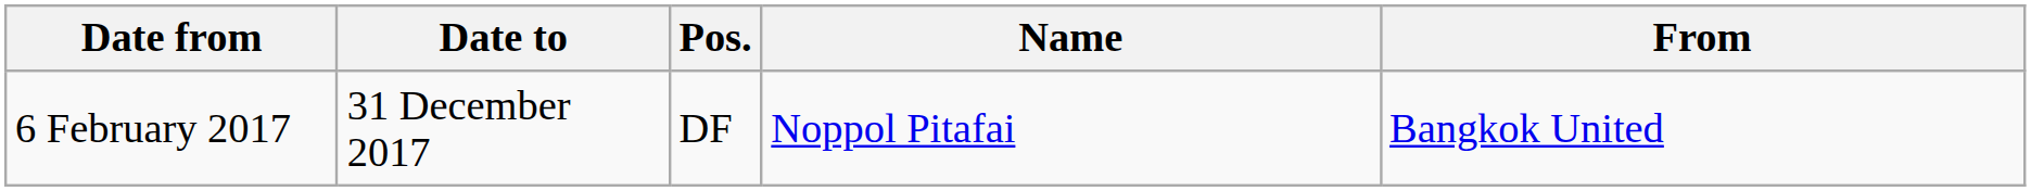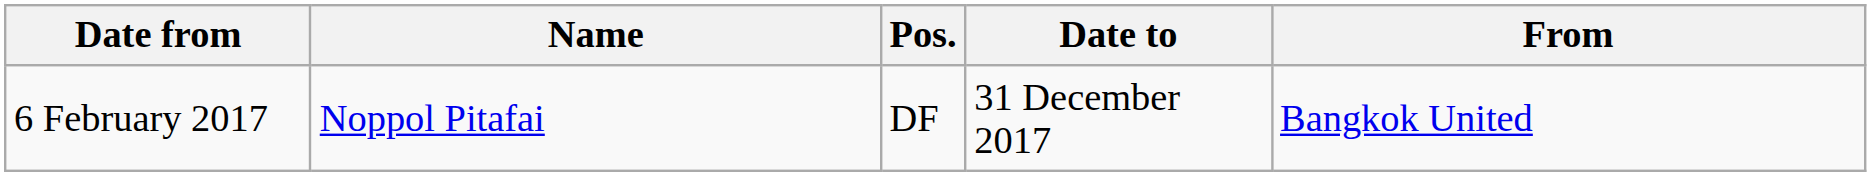 <table class="wikitable">
 <tr>
 <th width="120">Date from</th>
+<th width="230">Name</th>
+<th>Pos.</th>
 <th width="120">Date to</th>
-<th>Pos.</th>
-<th width="230">Name</th>
 <th width="240">From</th>
 </tr>
 <tr>
 <td>6 February 2017</td>
+<td> <a href='#'>Noppol Pitafai</a></td>
+<td>DF</td>
 <td>31 December 2017</td>
-<td>DF</td>
-<td> <a href='#'>Noppol Pitafai</a></td>
 <td> <a href='#'>Bangkok United</a></td>
 </tr>
 </table>
